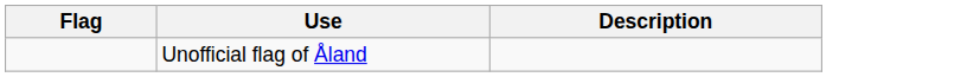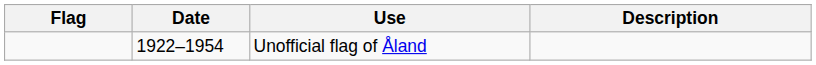 <table class="wikitable">
 <tr>
 <th style="width:110px;">Flag</th>
+<th style="width:100px;">Date</th>
 <th style="width:250px;">Use</th>
 <th style="width:250px;">Description</th>
 </tr>
 <tr>
 <td></td>
+<td>1922–1954</td>
 <td>Unofficial flag of <a href='#'>Åland</a></td>
 <td></td>
 </tr>
 </table>
